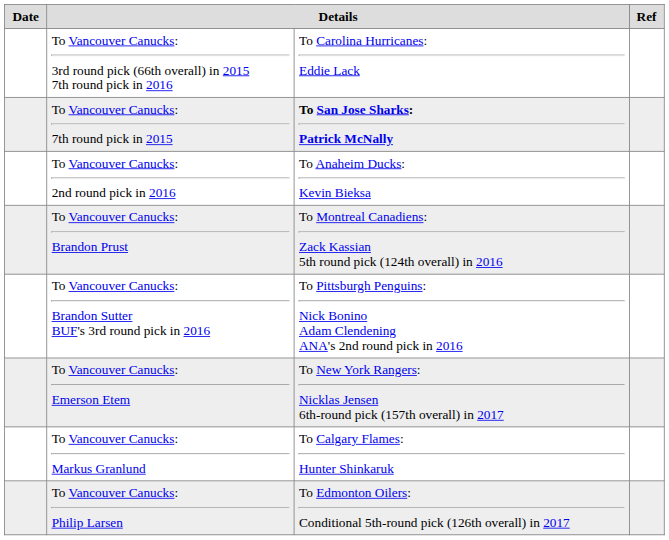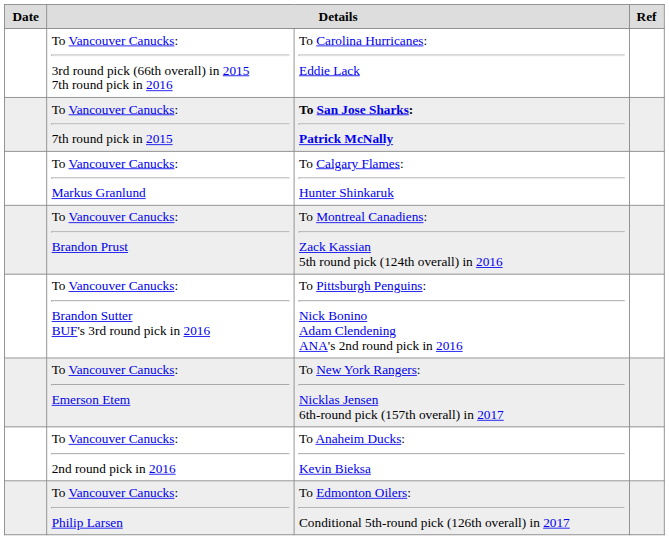 <table border="1"  cellpadding="5" style="border-collapse:collapse; width:90%;">
 <tr style="background:#ddd;">
 <th>Date</th>
 <th colspan="2" style="text-align:center;">Details</th>
 <th>Ref</th>
 </tr>
 <tr style="background:#fff;">
 <td></td>
 <td valign="top">To <a href='#'>Vancouver Canucks</a>:<hr>3rd round pick (66th overall) in <a href='#'>2015</a> <br> 7th round pick in <a href='#'>2016</a></td>
 <td valign="top">To <a href='#'>Carolina Hurricanes</a>:<hr><a href='#'>Eddie Lack</a></td>
 <td></td>
 </tr>
 <tr style="background:#eee;">
 <td></td>
 <td valign="top">To <a href='#'>Vancouver Canucks</a>:<hr>7th round pick in <a href='#'>2015</a></td>
 <td valign="top"><strong>To <a href='#'>San Jose Sharks</a>:<hr><a href='#'>Patrick McNally</a></strong></td>
 <td></td>
 </tr>
 <tr style="background:#fff;">
 <td></td>
-<td valign="top">To <a href='#'>Vancouver Canucks</a>:<hr>2nd round pick in <a href='#'>2016</a></td>
-<td valign="top">To <a href='#'>Anaheim Ducks</a>:<hr><a href='#'>Kevin Bieksa</a></td>
+<td valign="top">To <a href='#'>Vancouver Canucks</a>:<hr><a href='#'>Markus Granlund</a></td>
+<td valign="top">To <a href='#'>Calgary Flames</a>:<hr><a href='#'>Hunter Shinkaruk</a></td>
 <td></td>
 </tr>
 <tr style="background:#eee;">
 <td></td>
 <td valign="top">To <a href='#'>Vancouver Canucks</a>:<hr><a href='#'>Brandon Prust</a></td>
 <td valign="top">To <a href='#'>Montreal Canadiens</a>:<hr><a href='#'>Zack Kassian</a> <br> 5th round pick (124th overall) in <a href='#'>2016</a></td>
 <td></td>
 </tr>
 <tr style="background:#fff;">
 <td></td>
 <td valign="top">To <a href='#'>Vancouver Canucks</a>:<hr><a href='#'>Brandon Sutter</a> <br> <a href='#'>BUF</a>'s 3rd round pick in <a href='#'>2016</a></td>
 <td valign="top">To <a href='#'>Pittsburgh Penguins</a>:<hr><a href='#'>Nick Bonino</a> <br> <a href='#'>Adam Clendening</a> <br> <a href='#'>ANA</a>'s 2nd round pick in <a href='#'>2016</a></td>
 <td></td>
 </tr>
 <tr style="background:#eee;">
 <td></td>
 <td valign="top">To <a href='#'>Vancouver Canucks</a>:<hr><a href='#'>Emerson Etem</a></td>
 <td valign="top">To <a href='#'>New York Rangers</a>:<hr><a href='#'>Nicklas Jensen</a><br>6th-round pick (157th overall) in <a href='#'>2017</a></td>
 <td></td>
 </tr>
 <tr style="background:#fff;">
 <td></td>
-<td valign="top">To <a href='#'>Vancouver Canucks</a>:<hr><a href='#'>Markus Granlund</a></td>
-<td valign="top">To <a href='#'>Calgary Flames</a>:<hr><a href='#'>Hunter Shinkaruk</a></td>
+<td valign="top">To <a href='#'>Vancouver Canucks</a>:<hr>2nd round pick in <a href='#'>2016</a></td>
+<td valign="top">To <a href='#'>Anaheim Ducks</a>:<hr><a href='#'>Kevin Bieksa</a></td>
 <td></td>
 </tr>
 <tr style="background:#eee;">
 <td></td>
 <td valign="top">To <a href='#'>Vancouver Canucks</a>:<hr><a href='#'>Philip Larsen</a></td>
 <td valign="top">To <a href='#'>Edmonton Oilers</a>:<hr>Conditional 5th-round pick (126th overall) in <a href='#'>2017</a></td>
 <td></td>
 </tr>
 </table>
